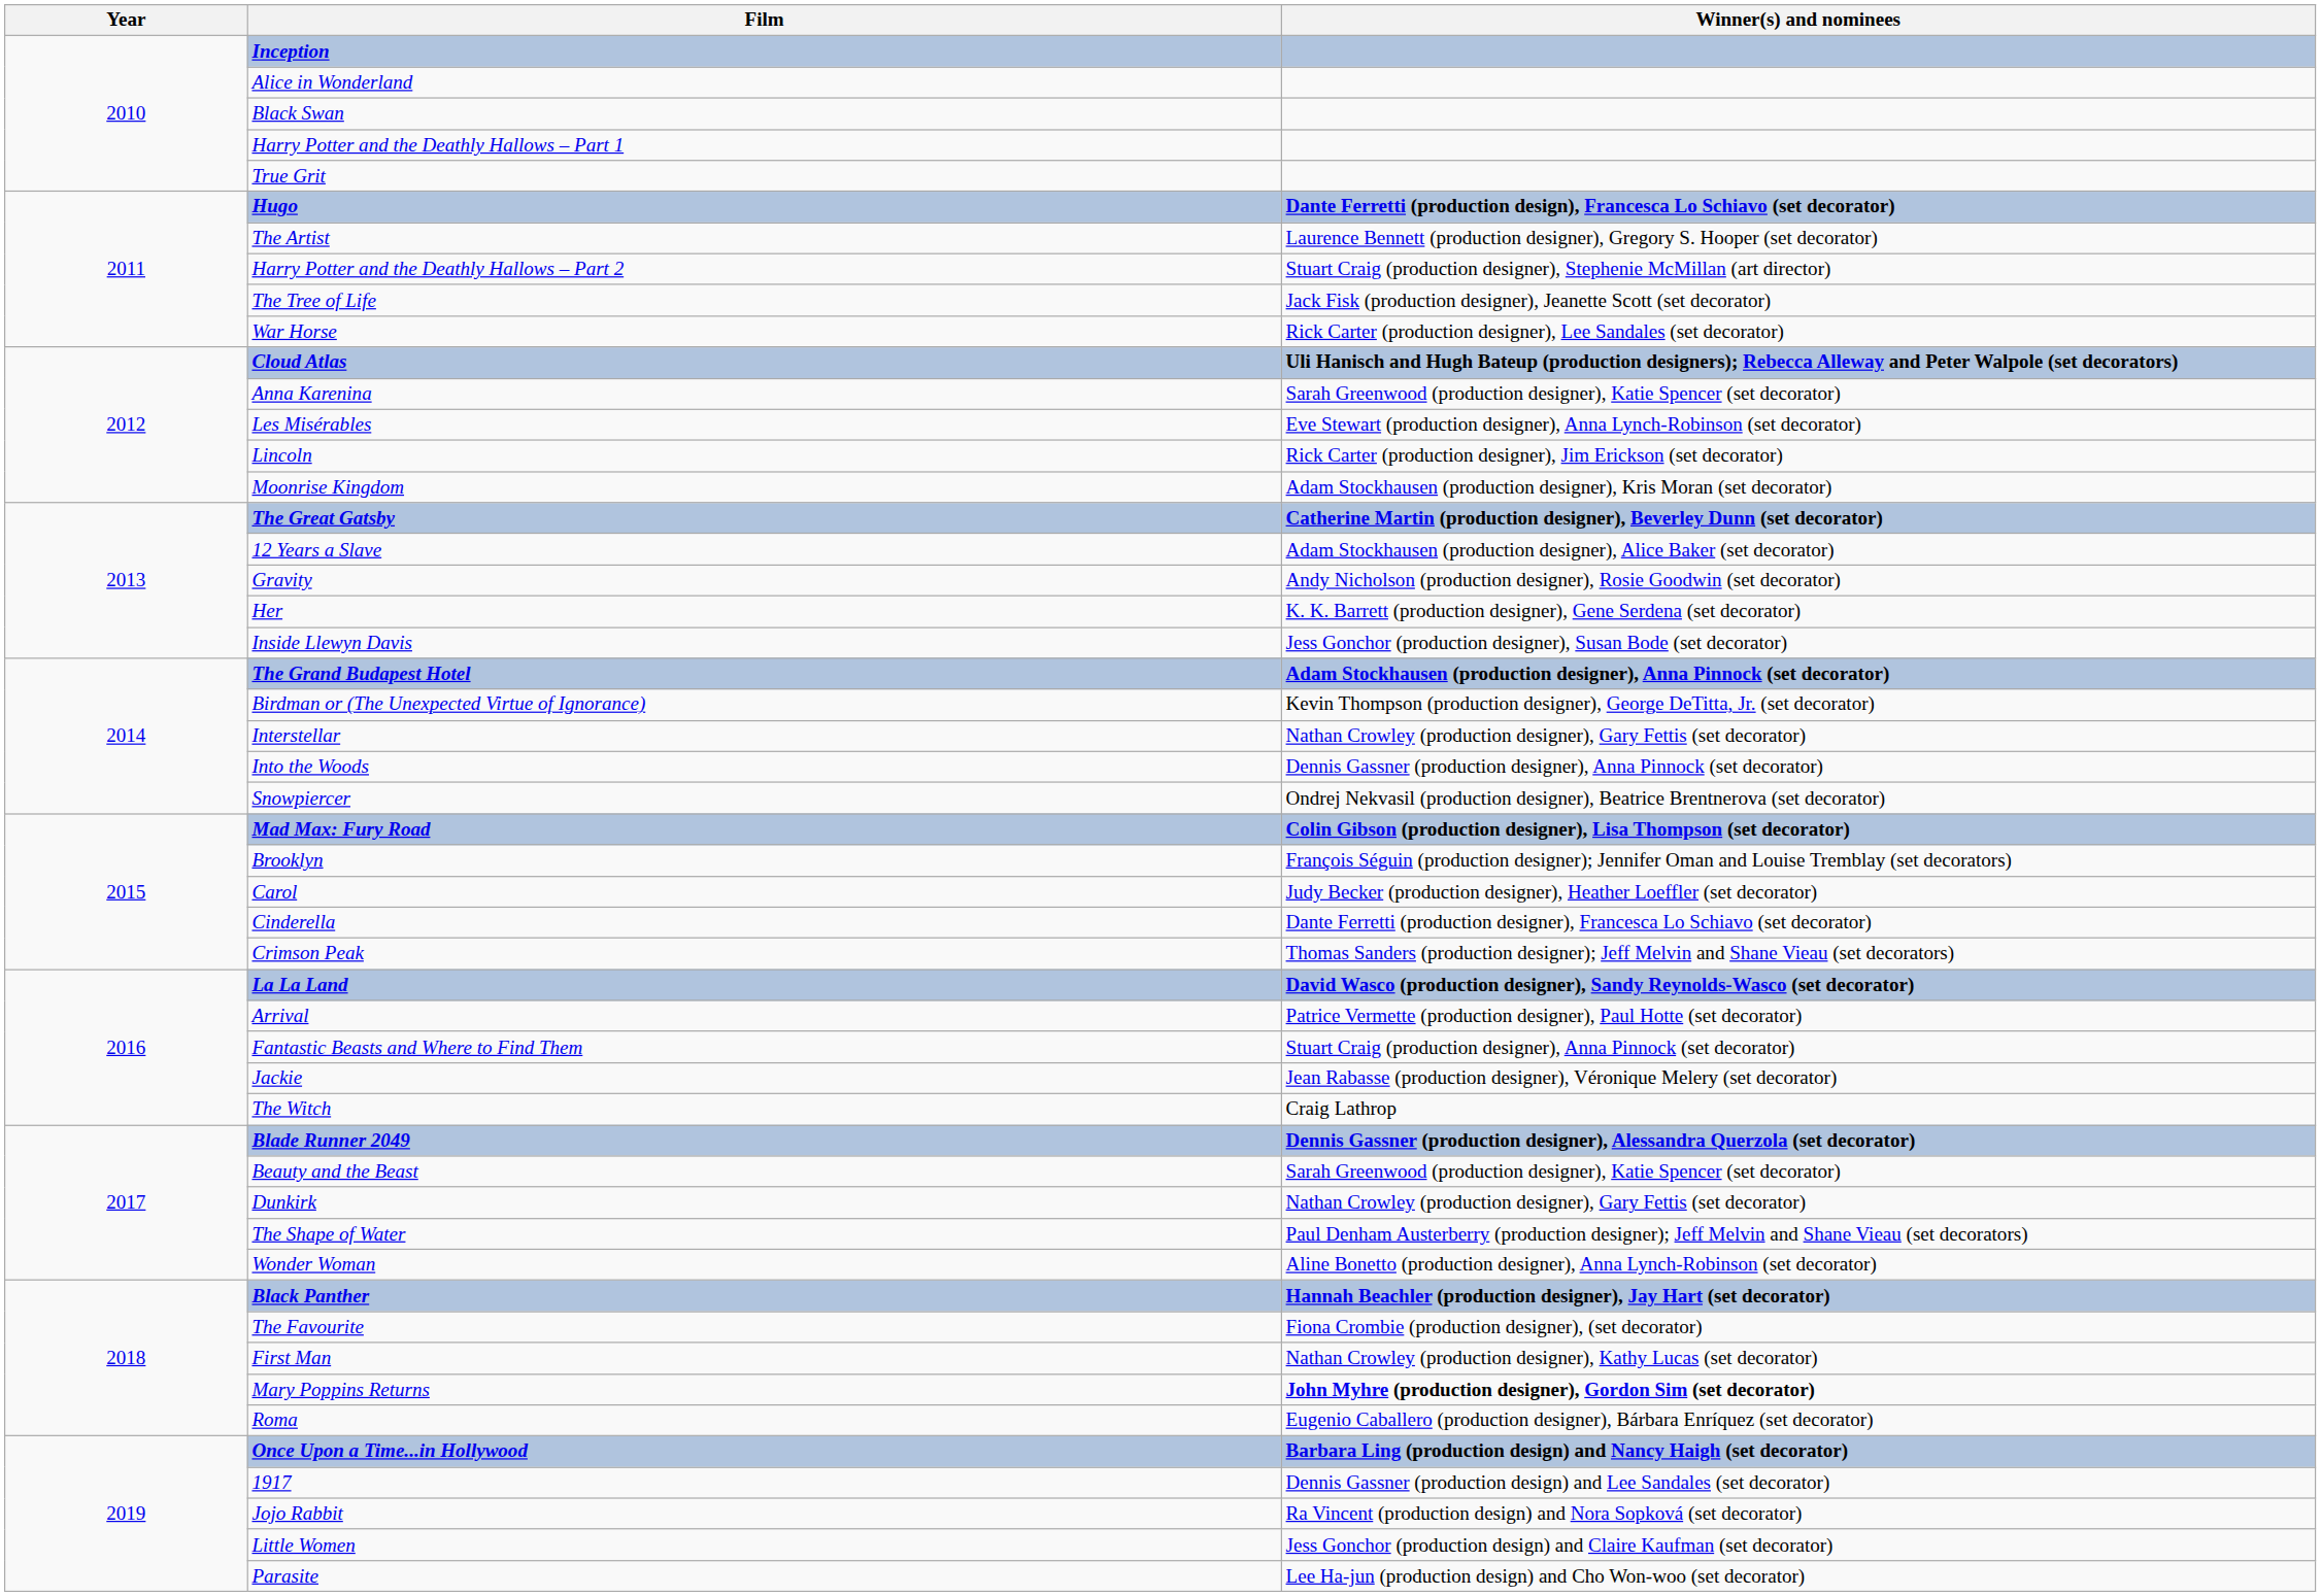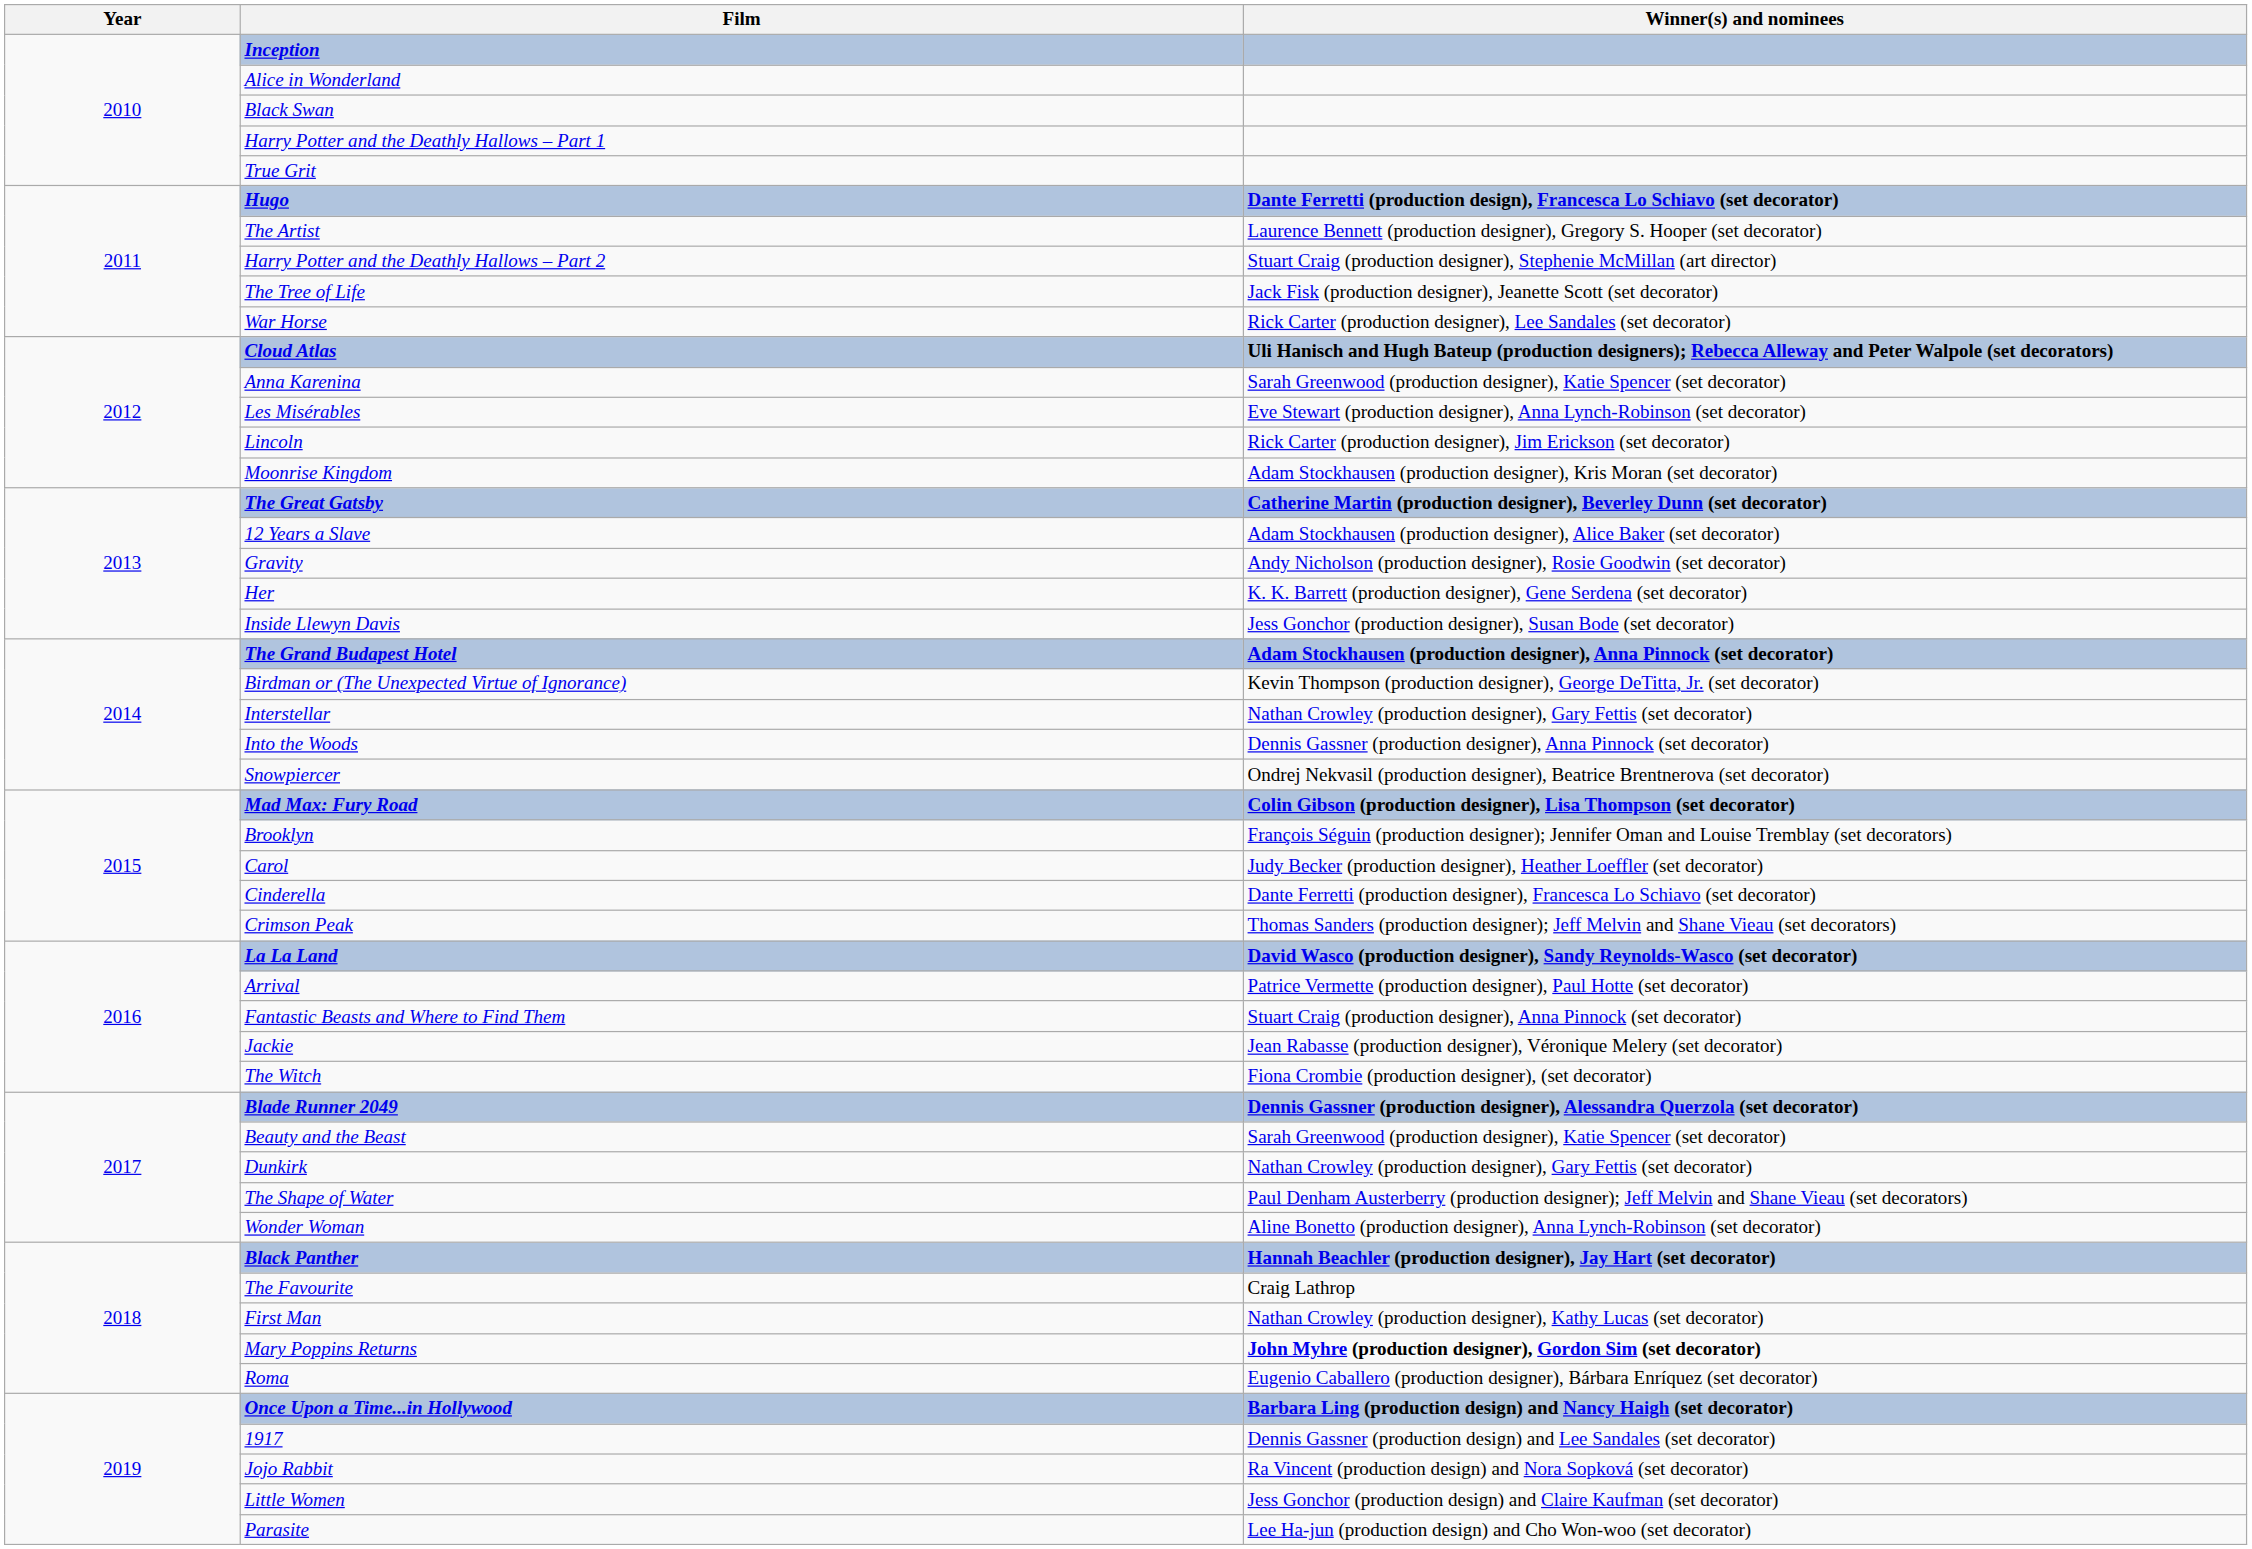 <table class="wikitable" width="95%" cellpadding="5">
 <tr>
 <th width="100">Year</th>
 <th width="450">Film</th>
 <th width="450">Winner(s) and nominees</th>
 </tr>
 <tr>
 <td rowspan="5;" style="text-align:center;"><a href='#'>2010</a></td>
 <td style="background:#B0C4DE;"><strong><em><a href='#'>Inception</a></em></strong></td>
 <td style="background:#B0C4DE;"></td>
 </tr>
 <tr>
 <td><em><a href='#'>Alice in Wonderland</a></em></td>
 <td></td>
 </tr>
 <tr>
 <td><em><a href='#'>Black Swan</a></em></td>
 <td></td>
 </tr>
 <tr>
 <td><em><a href='#'>Harry Potter and the Deathly Hallows – Part 1</a></em></td>
 <td></td>
 </tr>
 <tr>
 <td><em><a href='#'>True Grit</a></em></td>
 <td></td>
 </tr>
 <tr>
 <td rowspan="5;" style="text-align:center;"><a href='#'>2011</a></td>
 <td style="background:#B0C4DE;"><strong><em><a href='#'>Hugo</a></em></strong></td>
 <td style="background:#B0C4DE;"><strong><a href='#'>Dante Ferretti</a> (production design), <a href='#'>Francesca Lo Schiavo</a> (set decorator)</strong></td>
 </tr>
 <tr>
 <td><em><a href='#'>The Artist</a></em></td>
 <td><a href='#'>Laurence Bennett</a> (production designer), Gregory S. Hooper (set decorator)</td>
 </tr>
 <tr>
 <td><em><a href='#'>Harry Potter and the Deathly Hallows – Part 2</a></em></td>
 <td><a href='#'>Stuart Craig</a> (production designer), <a href='#'>Stephenie McMillan</a> (art director)</td>
 </tr>
 <tr>
 <td><em><a href='#'>The Tree of Life</a></em></td>
 <td><a href='#'>Jack Fisk</a> (production designer), Jeanette Scott (set decorator)</td>
 </tr>
 <tr>
 <td><em><a href='#'>War Horse</a></em></td>
 <td><a href='#'>Rick Carter</a> (production designer), <a href='#'>Lee Sandales</a> (set decorator)</td>
 </tr>
 <tr>
 <td rowspan="5;" style="text-align:center;"><a href='#'>2012</a></td>
 <td style="background:#B0C4DE;"><strong><em><a href='#'>Cloud Atlas</a></em></strong></td>
 <td style="background:#B0C4DE;"><strong>Uli Hanisch and Hugh Bateup (production designers); <a href='#'>Rebecca Alleway</a> and Peter Walpole (set decorators)</strong></td>
 </tr>
 <tr>
 <td><em><a href='#'>Anna Karenina</a></em></td>
 <td><a href='#'>Sarah Greenwood</a> (production designer), <a href='#'>Katie Spencer</a> (set decorator)</td>
 </tr>
 <tr>
 <td><em><a href='#'>Les Misérables</a></em></td>
 <td><a href='#'>Eve Stewart</a> (production designer), <a href='#'>Anna Lynch-Robinson</a> (set decorator)</td>
 </tr>
 <tr>
 <td><em><a href='#'>Lincoln</a></em></td>
 <td><a href='#'>Rick Carter</a> (production designer), <a href='#'>Jim Erickson</a> (set decorator)</td>
 </tr>
 <tr>
 <td><em><a href='#'>Moonrise Kingdom</a></em></td>
 <td><a href='#'>Adam Stockhausen</a> (production designer), Kris Moran (set decorator)</td>
 </tr>
 <tr>
 <td rowspan="5;" style="text-align:center;"><a href='#'>2013</a></td>
 <td style="background:#B0C4DE;"><strong><em><a href='#'>The Great Gatsby</a></em></strong></td>
 <td style="background:#B0C4DE;"><strong><a href='#'>Catherine Martin</a> (production designer), <a href='#'>Beverley Dunn</a> (set decorator)</strong></td>
 </tr>
 <tr>
 <td><em><a href='#'>12 Years a Slave</a></em></td>
 <td><a href='#'>Adam Stockhausen</a> (production designer), <a href='#'>Alice Baker</a> (set decorator)</td>
 </tr>
 <tr>
 <td><em><a href='#'>Gravity</a></em></td>
 <td><a href='#'>Andy Nicholson</a> (production designer), <a href='#'>Rosie Goodwin</a> (set decorator)</td>
 </tr>
 <tr>
 <td><em><a href='#'>Her</a></em></td>
 <td><a href='#'>K. K. Barrett</a> (production designer), <a href='#'>Gene Serdena</a> (set decorator)</td>
 </tr>
 <tr>
 <td><em><a href='#'>Inside Llewyn Davis</a></em></td>
 <td><a href='#'>Jess Gonchor</a> (production designer), <a href='#'>Susan Bode</a> (set decorator)</td>
 </tr>
 <tr>
 <td rowspan="5" style="text-align:center;"><a href='#'>2014</a></td>
 <td style="background:#B0C4DE;"><strong><em><a href='#'>The Grand Budapest Hotel</a></em></strong></td>
 <td style="background:#B0C4DE;"><strong><a href='#'>Adam Stockhausen</a> (production designer), <a href='#'>Anna Pinnock</a> (set decorator)</strong></td>
 </tr>
 <tr>
 <td><em><a href='#'>Birdman or (The Unexpected Virtue of Ignorance)</a></em></td>
 <td>Kevin Thompson (production designer), <a href='#'>George DeTitta, Jr.</a> (set decorator)</td>
 </tr>
 <tr>
 <td><em><a href='#'>Interstellar</a></em></td>
 <td><a href='#'>Nathan Crowley</a> (production designer), <a href='#'>Gary Fettis</a> (set decorator)</td>
 </tr>
 <tr>
 <td><em><a href='#'>Into the Woods</a></em></td>
 <td><a href='#'>Dennis Gassner</a> (production designer), <a href='#'>Anna Pinnock</a> (set decorator)</td>
 </tr>
 <tr>
 <td><em><a href='#'>Snowpiercer</a></em></td>
 <td>Ondrej Nekvasil (production designer), Beatrice Brentnerova (set decorator)</td>
 </tr>
 <tr>
 <td rowspan="5" style="text-align:center;"><a href='#'>2015</a></td>
 <td style="background:#B0C4DE;"><strong><em><a href='#'>Mad Max: Fury Road</a></em></strong></td>
 <td style="background:#B0C4DE;"><strong><a href='#'>Colin Gibson</a> (production designer), <a href='#'>Lisa Thompson</a> (set decorator)</strong></td>
 </tr>
 <tr>
 <td><em><a href='#'>Brooklyn</a></em></td>
 <td><a href='#'>François Séguin</a> (production designer); Jennifer Oman and Louise Tremblay (set decorators)</td>
 </tr>
 <tr>
 <td><em><a href='#'>Carol</a></em></td>
 <td><a href='#'>Judy Becker</a> (production designer), <a href='#'>Heather Loeffler</a> (set decorator)</td>
 </tr>
 <tr>
 <td><em><a href='#'>Cinderella</a></em></td>
 <td><a href='#'>Dante Ferretti</a> (production designer), <a href='#'>Francesca Lo Schiavo</a> (set decorator)</td>
 </tr>
 <tr>
 <td><em><a href='#'>Crimson Peak</a></em></td>
 <td><a href='#'>Thomas Sanders</a> (production designer); <a href='#'>Jeff Melvin</a> and <a href='#'>Shane Vieau</a> (set decorators)</td>
 </tr>
 <tr>
 <td rowspan="5" style="text-align:center;"><a href='#'>2016</a></td>
 <td style="background:#B0C4DE;"><strong><em><a href='#'>La La Land</a></em></strong></td>
 <td style="background:#B0C4DE;"><strong><a href='#'>David Wasco</a> (production designer), <a href='#'>Sandy Reynolds-Wasco</a> (set decorator)</strong></td>
 </tr>
 <tr>
 <td><em><a href='#'>Arrival</a></em></td>
 <td><a href='#'>Patrice Vermette</a> (production designer), <a href='#'>Paul Hotte</a> (set decorator)</td>
 </tr>
 <tr>
 <td><em><a href='#'>Fantastic Beasts and Where to Find Them</a></em></td>
 <td><a href='#'>Stuart Craig</a> (production designer), <a href='#'>Anna Pinnock</a> (set decorator)</td>
 </tr>
 <tr>
 <td><em><a href='#'>Jackie</a></em></td>
 <td><a href='#'>Jean Rabasse</a> (production designer), Véronique Melery (set decorator)</td>
 </tr>
 <tr>
 <td><em><a href='#'>The Witch</a></em></td>
-<td>Craig Lathrop</td>
+<td><a href='#'>Fiona Crombie</a> (production designer),  (set decorator)</td>
 </tr>
 <tr>
 <td rowspan="5" style="text-align:center;"><a href='#'>2017</a></td>
 <td style="background:#B0C4DE;"><strong><em><a href='#'>Blade Runner 2049</a></em></strong></td>
 <td style="background:#B0C4DE;"><strong><a href='#'>Dennis Gassner</a> (production designer), <a href='#'>Alessandra Querzola</a> (set decorator)</strong></td>
 </tr>
 <tr>
 <td><em><a href='#'>Beauty and the Beast</a></em></td>
 <td><a href='#'>Sarah Greenwood</a> (production designer), <a href='#'>Katie Spencer</a> (set decorator)</td>
 </tr>
 <tr>
 <td><em><a href='#'>Dunkirk</a></em></td>
 <td><a href='#'>Nathan Crowley</a> (production designer), <a href='#'>Gary Fettis</a> (set decorator)</td>
 </tr>
 <tr>
 <td><em><a href='#'>The Shape of Water</a></em></td>
 <td><a href='#'>Paul Denham Austerberry</a> (production designer); <a href='#'>Jeff Melvin</a> and <a href='#'>Shane Vieau</a> (set decorators)</td>
 </tr>
 <tr>
 <td><em><a href='#'>Wonder Woman</a></em></td>
 <td><a href='#'>Aline Bonetto</a> (production designer), <a href='#'>Anna Lynch-Robinson</a> (set decorator)</td>
 </tr>
 <tr>
 <td rowspan="5" style="text-align:center;"><a href='#'>2018</a></td>
 <td style="background:#B0C4DE;"><strong><em><a href='#'>Black Panther</a></em></strong></td>
 <td style="background:#B0C4DE;"><strong><a href='#'>Hannah Beachler</a> (production designer), <a href='#'>Jay Hart</a> (set decorator)</strong></td>
 </tr>
 <tr>
 <td><em><a href='#'>The Favourite</a></em></td>
-<td><a href='#'>Fiona Crombie</a> (production designer),  (set decorator)</td>
+<td>Craig Lathrop</td>
 </tr>
 <tr>
 <td><em><a href='#'>First Man</a></em></td>
 <td><a href='#'>Nathan Crowley</a> (production designer), <a href='#'>Kathy Lucas</a> (set decorator)</td>
 </tr>
 <tr>
 <td><em><a href='#'>Mary Poppins Returns</a></em></td>
 <td><strong><a href='#'>John Myhre</a> (production designer), <a href='#'>Gordon Sim</a> (set decorator)</strong></td>
 </tr>
 <tr>
 <td><em><a href='#'>Roma</a></em></td>
 <td><a href='#'>Eugenio Caballero</a> (production designer), Bárbara Enríquez (set decorator)</td>
 </tr>
 <tr>
 <td rowspan="5" style="text-align:center;"><a href='#'>2019</a></td>
 <td style="background:#B0C4DE;"><strong><em><a href='#'>Once Upon a Time...in Hollywood</a></em></strong></td>
 <td style="background:#B0C4DE;"><strong><a href='#'>Barbara Ling</a> (production design) and <a href='#'>Nancy Haigh</a> (set decorator)</strong></td>
 </tr>
 <tr>
 <td><em><a href='#'>1917</a></em></td>
 <td><a href='#'>Dennis Gassner</a> (production design) and <a href='#'>Lee Sandales</a> (set decorator)</td>
 </tr>
 <tr>
 <td><em><a href='#'>Jojo Rabbit</a></em></td>
 <td><a href='#'>Ra Vincent</a> (production design) and <a href='#'>Nora Sopková</a> (set decorator)</td>
 </tr>
 <tr>
 <td><em><a href='#'>Little Women</a></em></td>
 <td><a href='#'>Jess Gonchor</a> (production design) and <a href='#'>Claire Kaufman</a> (set decorator)</td>
 </tr>
 <tr>
 <td><em><a href='#'>Parasite</a></em></td>
 <td><a href='#'>Lee Ha-jun</a> (production design) and Cho Won-woo (set decorator)</td>
 </tr>
 </table>
